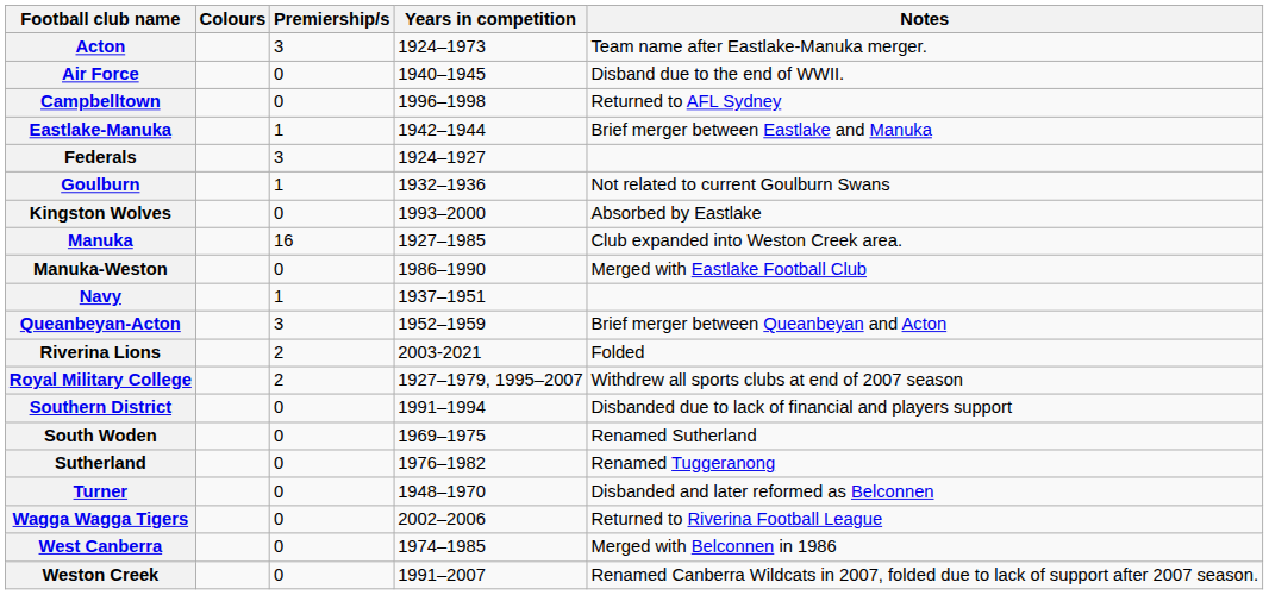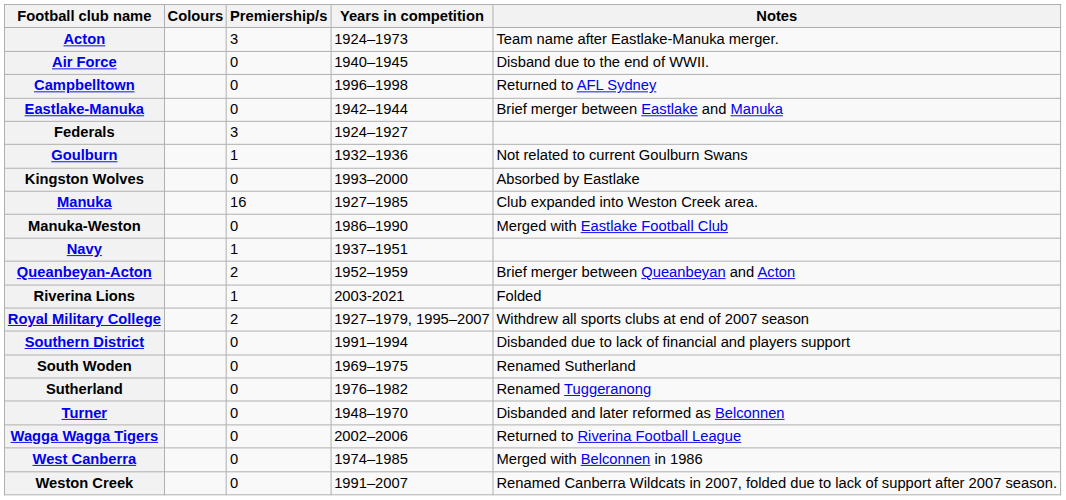 <table class="wikitable">
 <tr>
 <th>Football club name</th>
 <th>Colours</th>
 <th>Premiership/s</th>
 <th>Years in competition</th>
 <th>Notes</th>
 </tr>
 <tr>
 <th><a href='#'>Acton</a></th>
 <td></td>
 <td>3</td>
 <td>1924–1973</td>
 <td>Team name after Eastlake-Manuka merger.</td>
 </tr>
 <tr>
 <th><a href='#'>Air Force</a></th>
 <td></td>
 <td>0</td>
 <td>1940–1945</td>
 <td>Disband due to the end of WWII.</td>
 </tr>
 <tr>
 <th><a href='#'>Campbelltown</a></th>
 <td></td>
 <td>0</td>
 <td>1996–1998</td>
 <td>Returned to <a href='#'>AFL Sydney</a></td>
 </tr>
 <tr>
 <th><a href='#'>Eastlake-Manuka</a></th>
 <td></td>
-<td>1</td>
+<td>0</td>
 <td>1942–1944</td>
 <td>Brief merger between <a href='#'>Eastlake</a> and <a href='#'>Manuka</a></td>
 </tr>
 <tr>
 <th>Federals</th>
 <td></td>
 <td>3</td>
 <td>1924–1927</td>
 <td></td>
 </tr>
 <tr>
 <th><a href='#'>Goulburn</a></th>
 <td></td>
 <td>1</td>
 <td>1932–1936</td>
 <td>Not related to current Goulburn Swans</td>
 </tr>
 <tr>
 <th>Kingston Wolves</th>
 <td></td>
 <td>0</td>
 <td>1993–2000</td>
 <td>Absorbed by Eastlake</td>
 </tr>
 <tr>
 <th><a href='#'>Manuka</a></th>
 <td></td>
 <td>16</td>
 <td>1927–1985</td>
 <td>Club expanded into Weston Creek area.</td>
 </tr>
 <tr>
 <th>Manuka-Weston</th>
 <td></td>
 <td>0</td>
 <td>1986–1990</td>
 <td>Merged with <a href='#'>Eastlake Football Club</a></td>
 </tr>
 <tr>
 <th><a href='#'>Navy</a></th>
 <td></td>
 <td>1</td>
 <td>1937–1951</td>
 <td></td>
 </tr>
 <tr>
 <th><a href='#'>Queanbeyan-Acton</a></th>
 <td></td>
-<td>3</td>
+<td>2</td>
 <td>1952–1959</td>
 <td>Brief merger between <a href='#'>Queanbeyan</a> and <a href='#'>Acton</a></td>
 </tr>
 <tr>
 <th>Riverina Lions</th>
 <td></td>
-<td>2</td>
+<td>1</td>
 <td>2003-2021</td>
 <td>Folded</td>
 </tr>
 <tr>
 <th><a href='#'>Royal Military College</a></th>
 <td></td>
 <td>2</td>
 <td>1927–1979, 1995–2007</td>
 <td>Withdrew all sports clubs at end of 2007 season</td>
 </tr>
 <tr>
 <th><a href='#'>Southern District</a></th>
 <td></td>
 <td>0</td>
 <td>1991–1994</td>
 <td>Disbanded due to lack of financial and players support</td>
 </tr>
 <tr>
 <th>South Woden</th>
 <td></td>
 <td>0</td>
 <td>1969–1975</td>
 <td>Renamed Sutherland</td>
 </tr>
 <tr>
 <th>Sutherland</th>
 <td></td>
 <td>0</td>
 <td>1976–1982</td>
 <td>Renamed <a href='#'>Tuggeranong</a></td>
 </tr>
 <tr>
 <th><a href='#'>Turner</a></th>
 <td></td>
 <td>0</td>
 <td>1948–1970</td>
 <td>Disbanded and later reformed as <a href='#'>Belconnen</a></td>
 </tr>
 <tr>
 <th><a href='#'>Wagga Wagga Tigers</a></th>
 <td></td>
 <td>0</td>
 <td>2002–2006</td>
 <td>Returned to <a href='#'>Riverina Football League</a></td>
 </tr>
 <tr>
 <th><a href='#'>West Canberra</a></th>
 <td></td>
 <td>0</td>
 <td>1974–1985</td>
 <td>Merged with <a href='#'>Belconnen</a> in 1986</td>
 </tr>
 <tr>
 <th>Weston Creek</th>
 <td></td>
 <td>0</td>
 <td>1991–2007</td>
 <td>Renamed Canberra Wildcats in 2007, folded due to lack of support after 2007 season.</td>
 </tr>
 </table>
